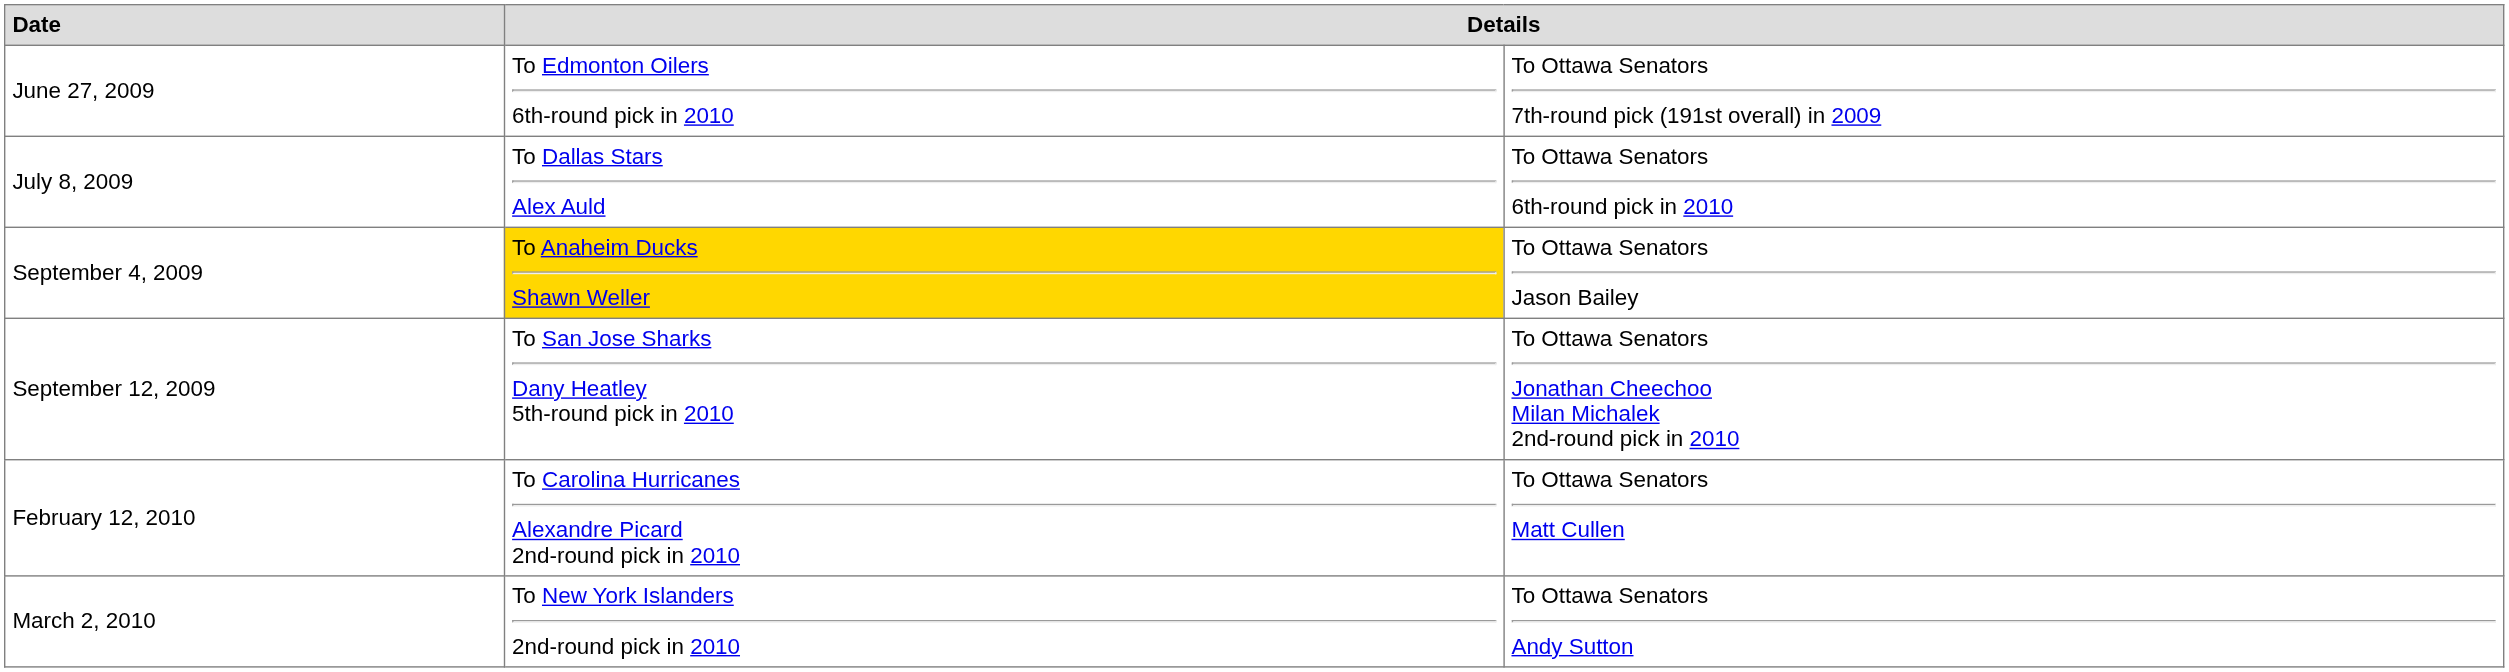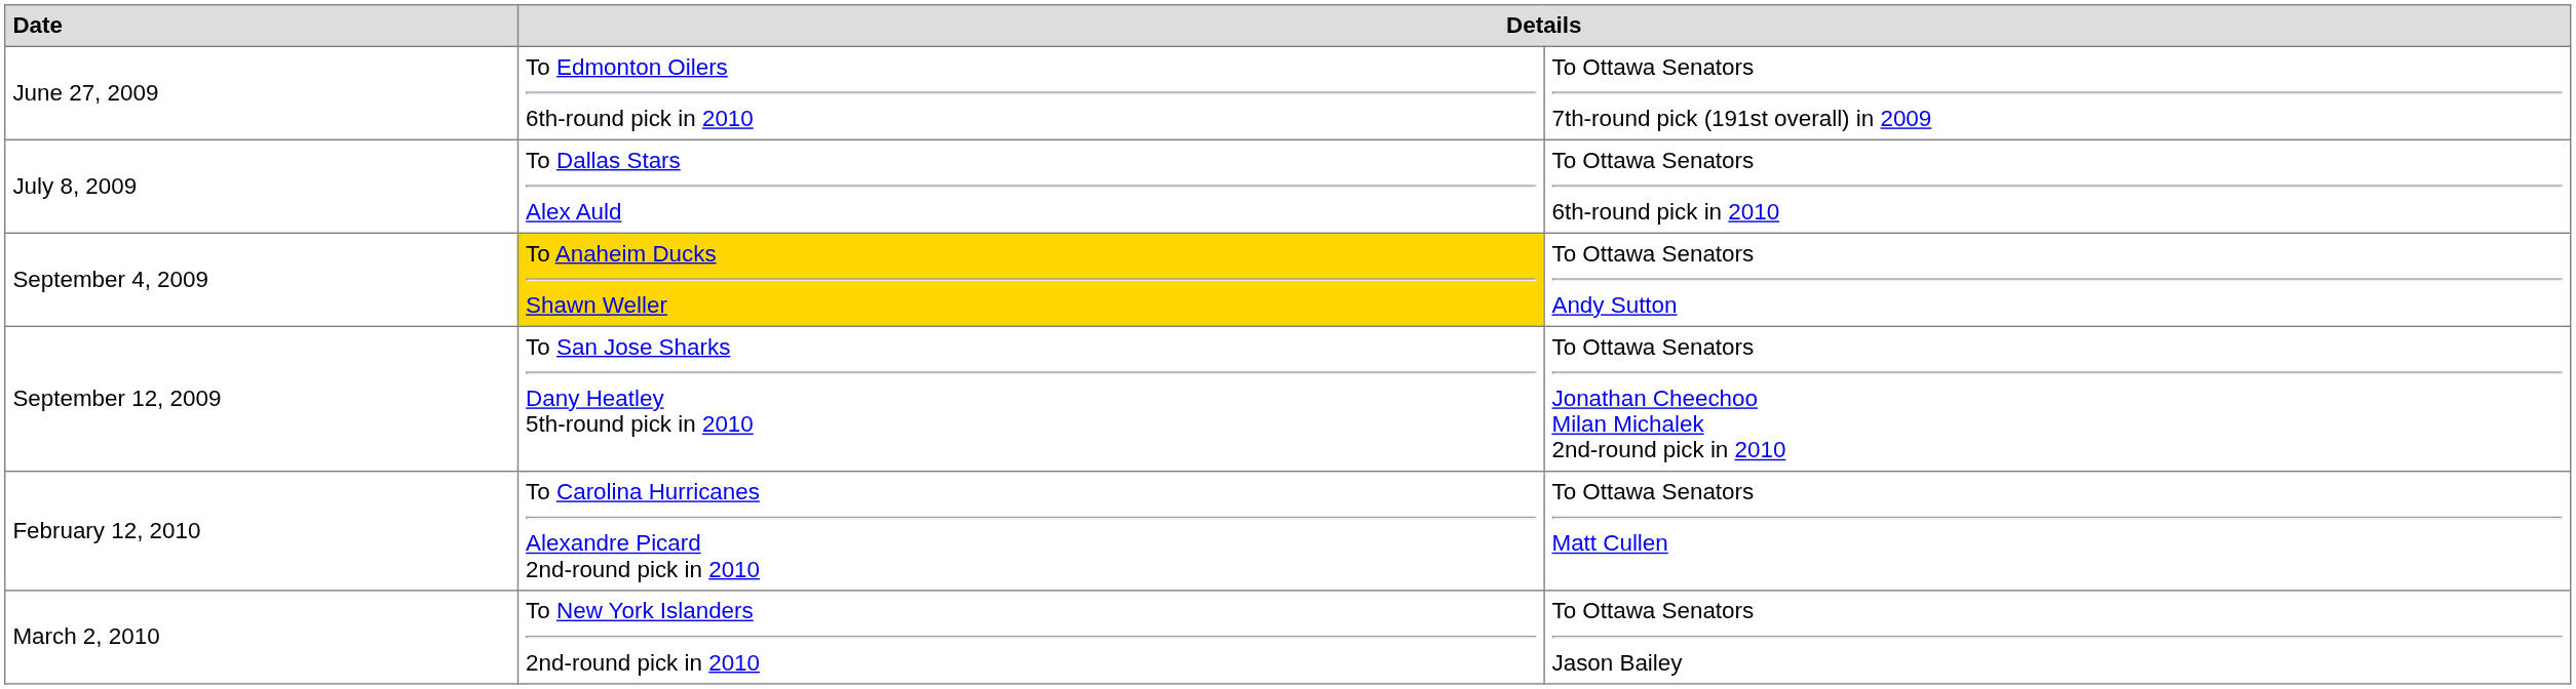 <table border="1"  cellpadding="5" style="border-collapse:collapse; width:90%;">
 <tr style="background:#ddd;">
 <th style="text-align:left;">Date</th>
 <th colspan="2">Details</th>
 </tr>
 <tr>
 <td>June 27, 2009</td>
 <td valign="top" width="40%">To <a href='#'>Edmonton Oilers</a> <hr>6th-round pick in <a href='#'>2010</a></td>
 <td valign="top" width="40%">To Ottawa Senators <hr>7th-round pick (191st overall) in <a href='#'>2009</a></td>
 </tr>
 <tr>
 <td>July 8, 2009</td>
 <td valign="top">To <a href='#'>Dallas Stars</a> <hr><a href='#'>Alex Auld</a></td>
 <td valign="top">To Ottawa Senators <hr>6th-round pick in <a href='#'>2010</a></td>
 </tr>
 <tr>
 <td>September 4, 2009</td>
 <td valign="top" style="background: gold;">To <a href='#'>Anaheim Ducks</a><hr><a href='#'>Shawn Weller</a></td>
-<td valign="top">To Ottawa Senators<hr>Jason Bailey</td>
+<td valign="top">To Ottawa Senators<hr><a href='#'>Andy Sutton</a></td>
 </tr>
 <tr>
 <td>September 12, 2009</td>
 <td valign="top">To <a href='#'>San Jose Sharks</a><hr><a href='#'>Dany Heatley</a><br>5th-round pick in <a href='#'>2010</a></td>
 <td valign="top">To Ottawa Senators<hr><a href='#'>Jonathan Cheechoo</a><br><a href='#'>Milan Michalek</a><br>2nd-round pick in <a href='#'>2010</a></td>
 </tr>
 <tr>
 <td>February 12, 2010</td>
 <td valign="top">To <a href='#'>Carolina Hurricanes</a><hr><a href='#'>Alexandre Picard</a><br>2nd-round pick in <a href='#'>2010</a></td>
 <td valign="top">To Ottawa Senators<hr><a href='#'>Matt Cullen</a></td>
 </tr>
 <tr>
 <td>March 2, 2010</td>
 <td valign="top">To <a href='#'>New York Islanders</a><hr>2nd-round pick in <a href='#'>2010</a></td>
-<td valign="top">To Ottawa Senators<hr><a href='#'>Andy Sutton</a></td>
+<td valign="top">To Ottawa Senators<hr>Jason Bailey</td>
 </tr>
 </table>
